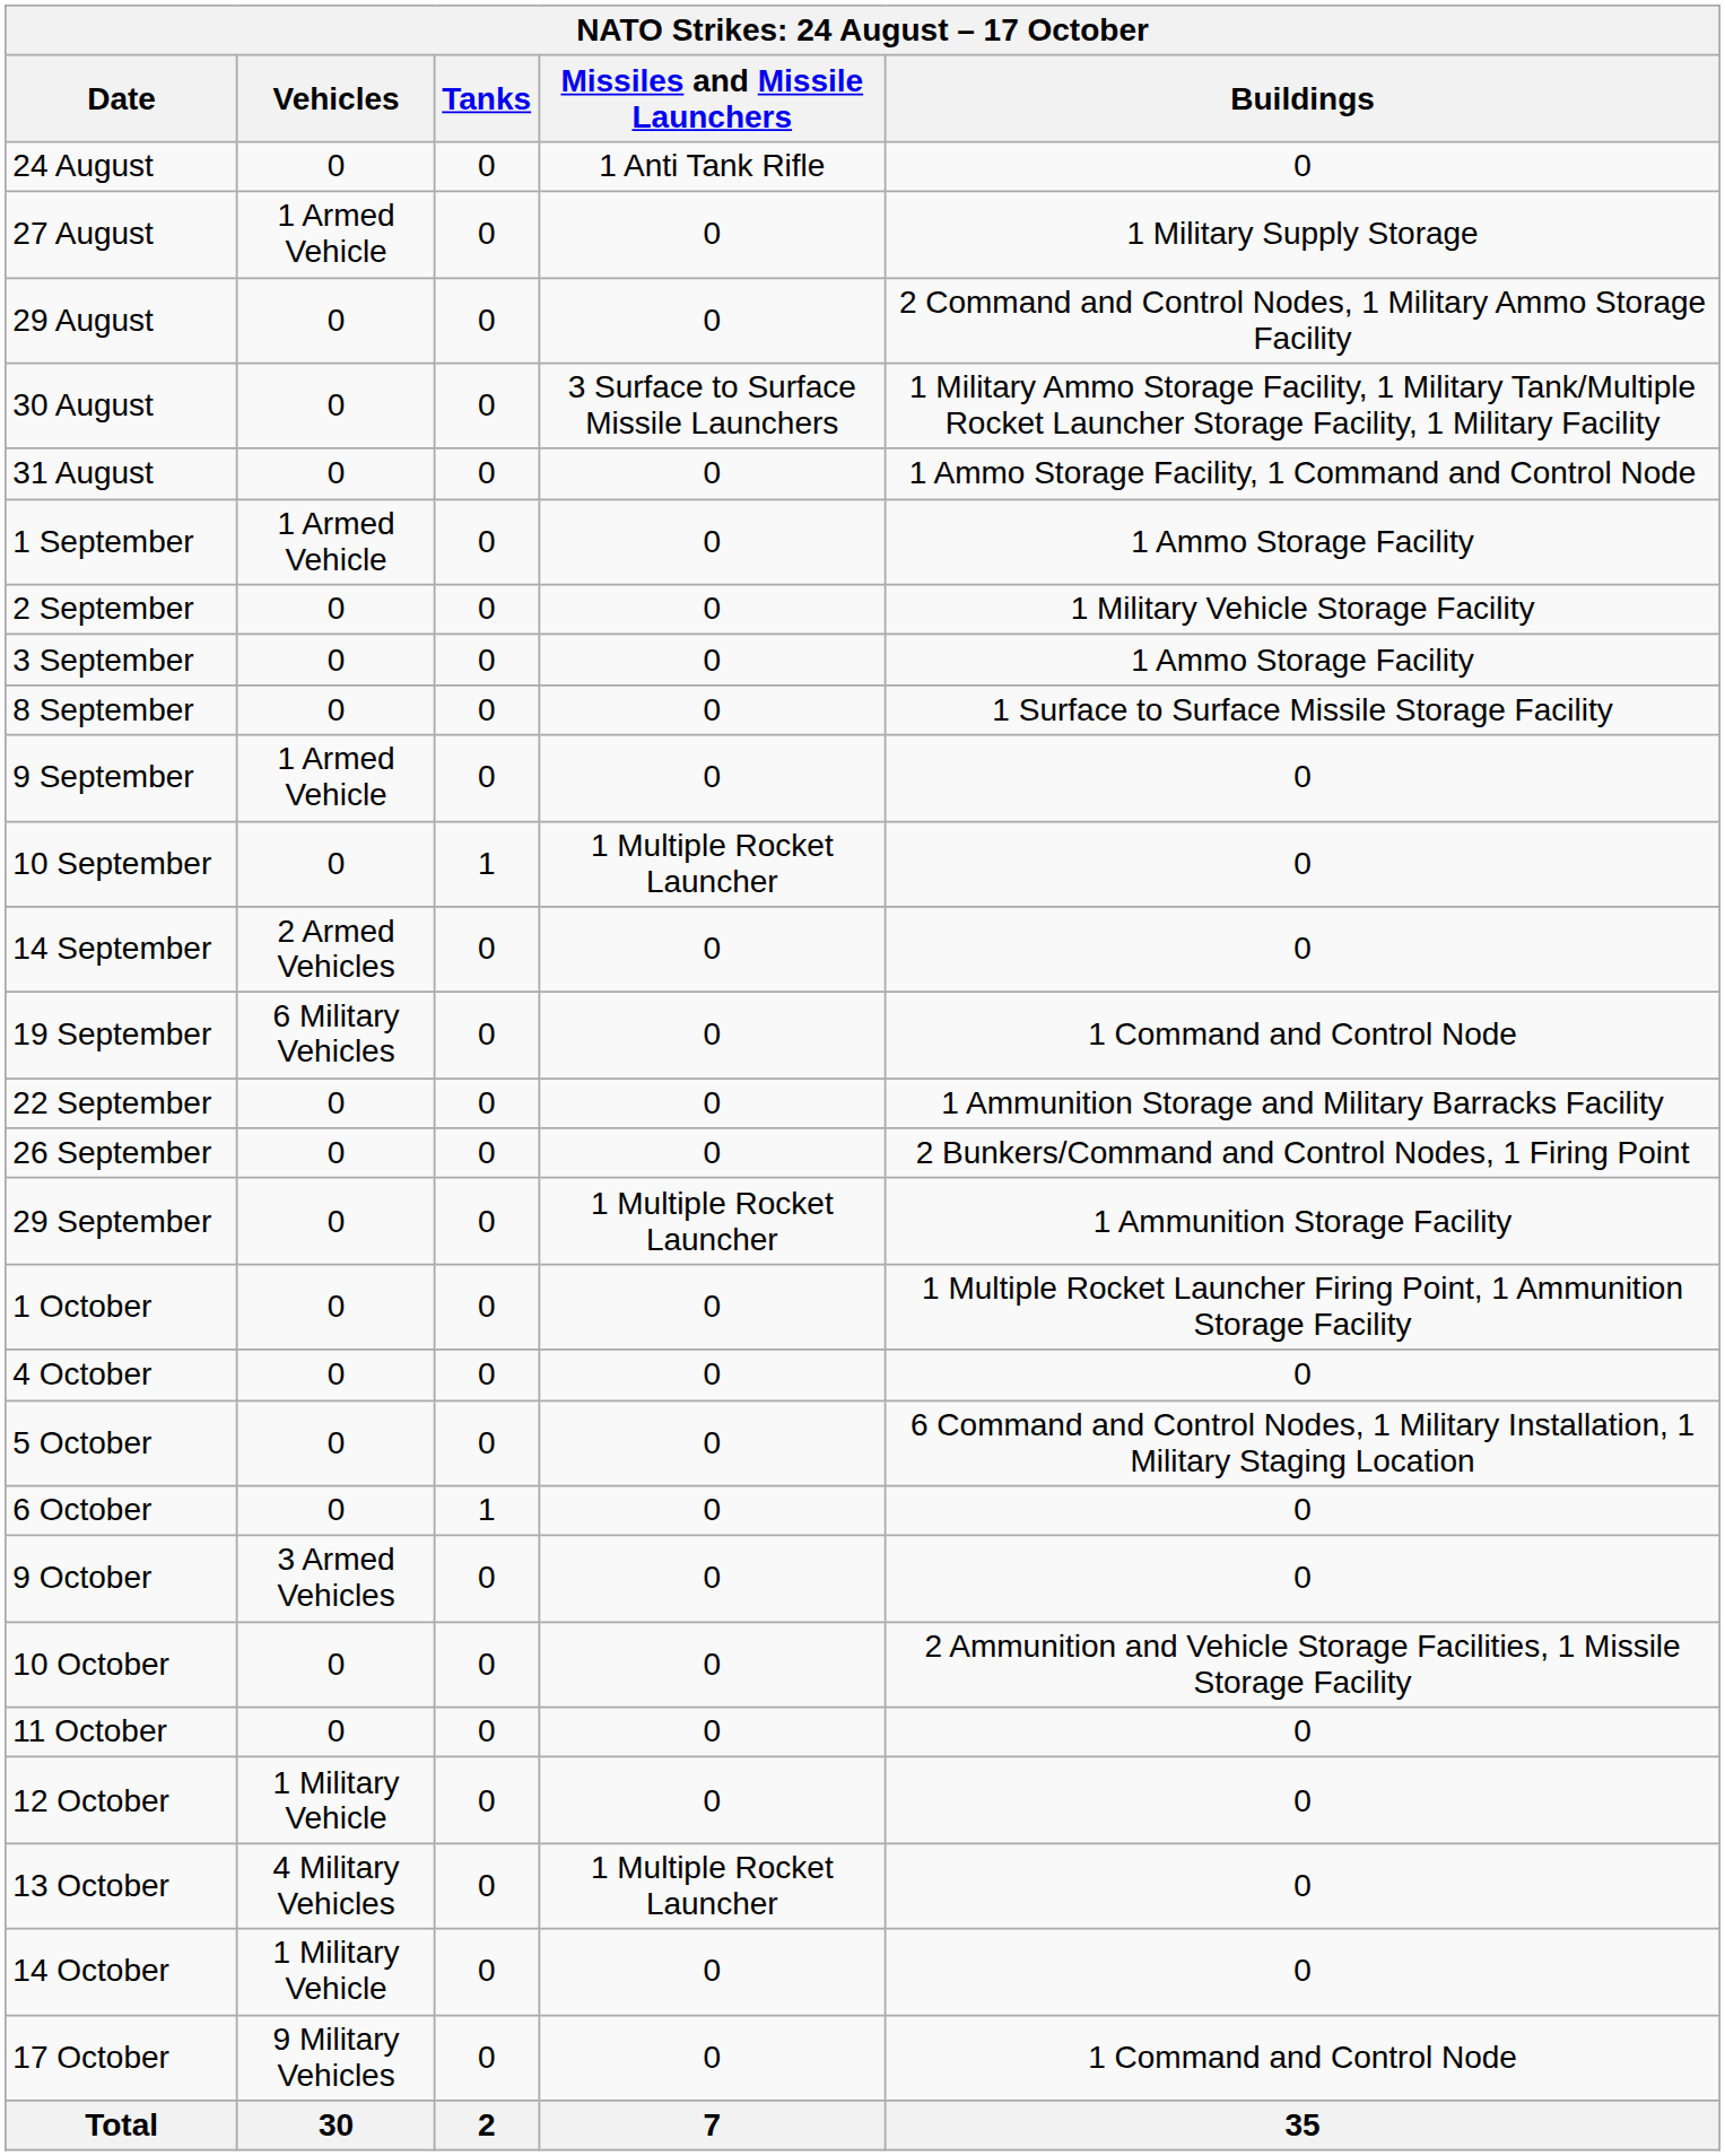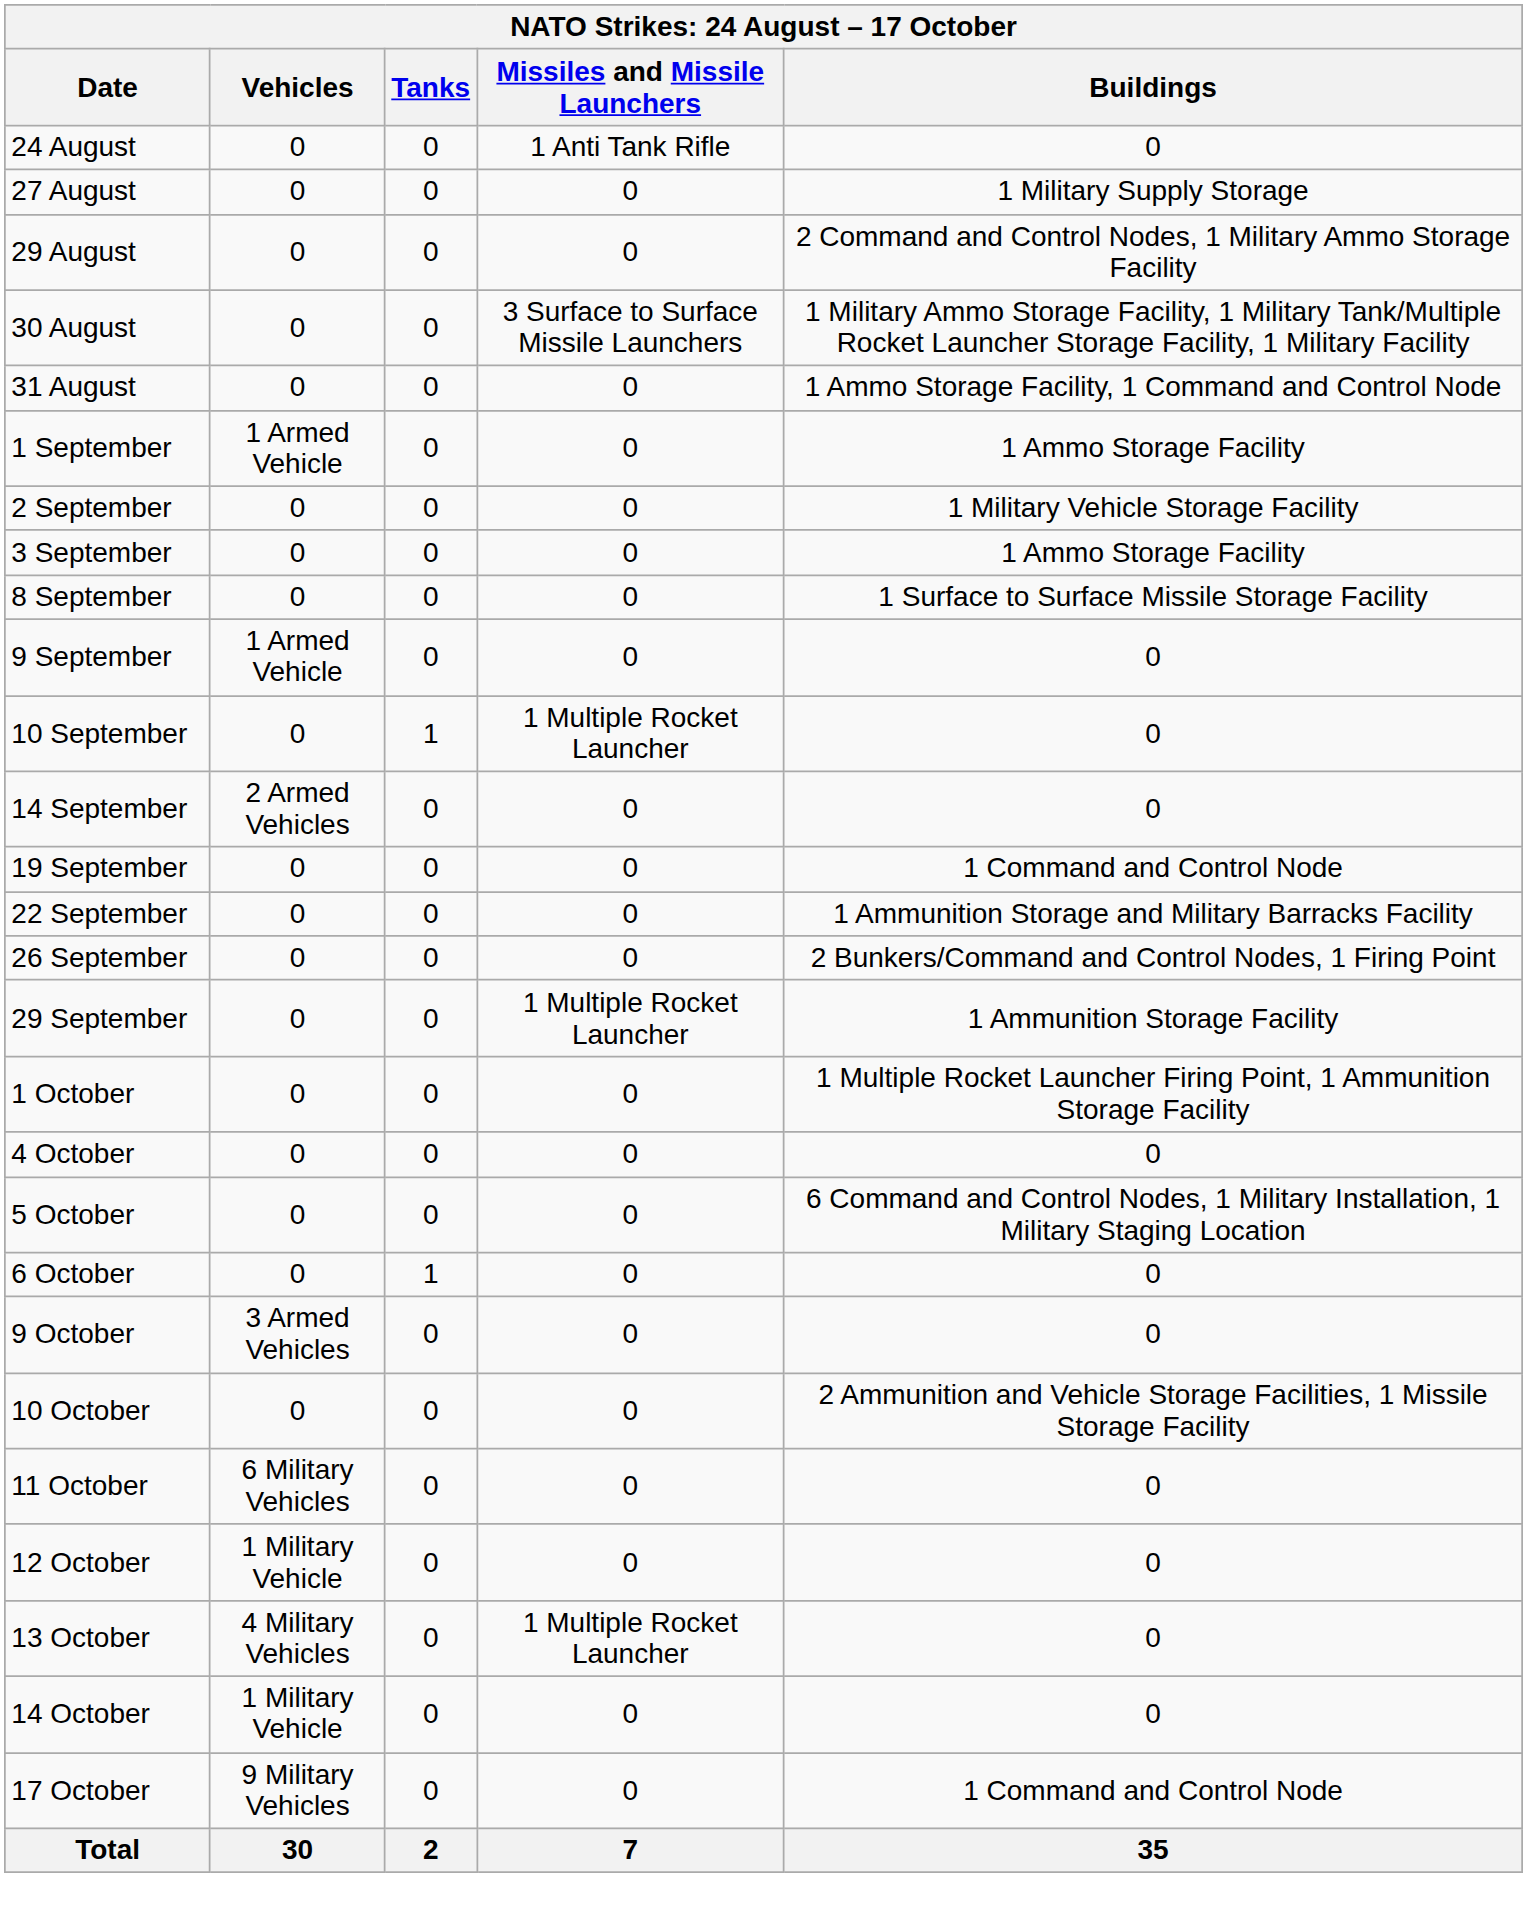 <table class="wikitable">
 <tr>
 <th colspan="7">NATO Strikes: 24 August – 17 October</th>
 </tr>
 <tr>
 <th scope="col" width="110">Date</th>
 <th>Vehicles</th>
 <th><a href='#'>Tanks</a></th>
 <th><a href='#'>Missiles</a> and <a href='#'>Missile Launchers</a></th>
 <th>Buildings</th>
 </tr>
 <tr>
 <td>24 August</td>
 <td align=center>0</td>
 <td align=center>0</td>
 <td align=center>1 Anti Tank Rifle</td>
 <td align=center>0</td>
 </tr>
 <tr>
 <td>27 August</td>
-<td align=center>1 Armed Vehicle</td>
+<td align=center>0</td>
 <td align=center>0</td>
 <td align=center>0</td>
 <td align=center>1 Military Supply Storage</td>
 </tr>
 <tr>
 <td>29 August</td>
 <td align=center>0</td>
 <td align=center>0</td>
 <td align=center>0</td>
 <td align=center>2 Command and Control Nodes, 1 Military Ammo Storage Facility</td>
 </tr>
 <tr>
 <td>30 August</td>
 <td align=center>0</td>
 <td align=center>0</td>
 <td align=center>3 Surface to Surface Missile Launchers</td>
 <td align=center>1 Military Ammo Storage Facility, 1 Military Tank/Multiple Rocket Launcher Storage Facility, 1 Military Facility</td>
 </tr>
 <tr>
 <td>31 August</td>
 <td align=center>0</td>
 <td align=center>0</td>
 <td align=center>0</td>
 <td align=center>1 Ammo Storage Facility, 1 Command and Control Node</td>
 </tr>
 <tr>
 <td>1 September</td>
 <td align=center>1 Armed Vehicle</td>
 <td align=center>0</td>
 <td align=center>0</td>
 <td align=center>1 Ammo Storage Facility</td>
 </tr>
 <tr>
 <td>2 September</td>
 <td align=center>0</td>
 <td align=center>0</td>
 <td align=center>0</td>
 <td align=center>1 Military Vehicle Storage Facility</td>
 </tr>
 <tr>
 <td>3 September</td>
 <td align=center>0</td>
 <td align=center>0</td>
 <td align=center>0</td>
 <td align=center>1 Ammo Storage Facility</td>
 </tr>
 <tr>
 <td>8 September</td>
 <td align=center>0</td>
 <td align=center>0</td>
 <td align=center>0</td>
 <td align=center>1 Surface to Surface Missile Storage Facility</td>
 </tr>
 <tr>
 <td>9 September</td>
 <td align=center>1 Armed Vehicle</td>
 <td align=center>0</td>
 <td align=center>0</td>
 <td align=center>0</td>
 </tr>
 <tr>
 <td>10 September</td>
 <td align=center>0</td>
 <td align=center>1</td>
 <td align=center>1 Multiple Rocket Launcher</td>
 <td align=center>0</td>
 </tr>
 <tr>
 <td>14 September</td>
 <td align=center>2 Armed Vehicles</td>
 <td align=center>0</td>
 <td align=center>0</td>
 <td align=center>0</td>
 </tr>
 <tr>
 <td>19 September</td>
-<td align=center>6 Military Vehicles</td>
+<td align=center>0</td>
 <td align=center>0</td>
 <td align=center>0</td>
 <td align=center>1 Command and Control Node</td>
 </tr>
 <tr>
 <td>22 September</td>
 <td align=center>0</td>
 <td align=center>0</td>
 <td align=center>0</td>
 <td align=center>1 Ammunition Storage and Military Barracks Facility</td>
 </tr>
 <tr>
 <td>26 September</td>
 <td align=center>0</td>
 <td align=center>0</td>
 <td align=center>0</td>
 <td align=center>2 Bunkers/Command and Control Nodes, 1 Firing Point</td>
 </tr>
 <tr>
 <td>29 September</td>
 <td align=center>0</td>
 <td align=center>0</td>
 <td align=center>1 Multiple Rocket Launcher</td>
 <td align=center>1 Ammunition Storage Facility</td>
 </tr>
 <tr>
 <td>1 October</td>
 <td align=center>0</td>
 <td align=center>0</td>
 <td align=center>0</td>
 <td align=center>1 Multiple Rocket Launcher Firing Point, 1 Ammunition Storage Facility</td>
 </tr>
 <tr>
 <td>4 October</td>
 <td align=center>0</td>
 <td align=center>0</td>
 <td align=center>0</td>
 <td align=center>0</td>
 </tr>
 <tr>
 <td>5 October</td>
 <td align=center>0</td>
 <td align=center>0</td>
 <td align=center>0</td>
 <td align=center>6 Command and Control Nodes, 1 Military Installation, 1 Military Staging Location</td>
 </tr>
 <tr>
 <td>6 October</td>
 <td align=center>0</td>
 <td align=center>1</td>
 <td align=center>0</td>
 <td align=center>0</td>
 </tr>
 <tr>
 <td>9 October</td>
 <td align=center>3 Armed Vehicles</td>
 <td align=center>0</td>
 <td align=center>0</td>
 <td align=center>0</td>
 </tr>
 <tr>
 <td>10 October</td>
 <td align=center>0</td>
 <td align=center>0</td>
 <td align=center>0</td>
 <td align=center>2 Ammunition and Vehicle Storage Facilities, 1 Missile Storage Facility</td>
 </tr>
 <tr>
 <td>11 October</td>
-<td align=center>0</td>
+<td align=center>6 Military Vehicles</td>
 <td align=center>0</td>
 <td align=center>0</td>
 <td align=center>0</td>
 </tr>
 <tr>
 <td>12 October</td>
 <td align=center>1 Military Vehicle</td>
 <td align=center>0</td>
 <td align=center>0</td>
 <td align=center>0</td>
 </tr>
 <tr>
 <td>13 October</td>
 <td align=center>4 Military Vehicles</td>
 <td align=center>0</td>
 <td align=center>1 Multiple Rocket Launcher</td>
 <td align=center>0</td>
 </tr>
 <tr>
 <td>14 October</td>
 <td align=center>1 Military Vehicle</td>
 <td align=center>0</td>
 <td align=center>0</td>
 <td align=center>0</td>
 </tr>
 <tr>
 <td>17 October</td>
 <td align=center>9 Military Vehicles</td>
 <td align=center>0</td>
 <td align=center>0</td>
 <td align=center>1 Command and Control Node</td>
 </tr>
 <tr>
 <th>Total</th>
 <th>30</th>
 <th>2</th>
 <th>7</th>
 <th>35</th>
 </tr>
 </table>
